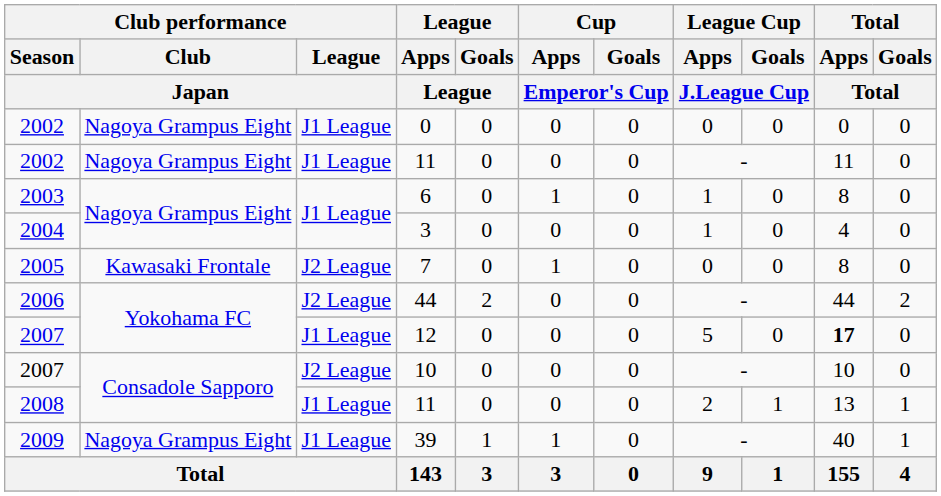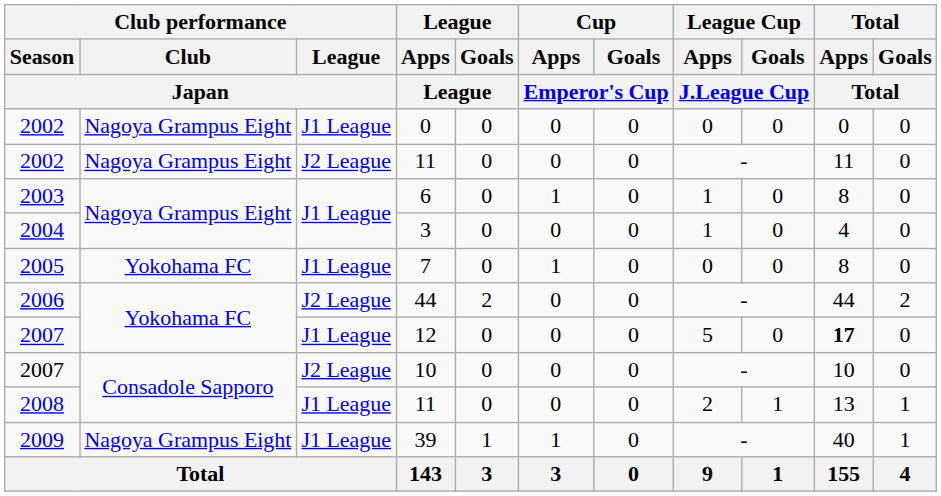 <table class="wikitable" style="text-align:center;">
 <tr>
 <th colspan=3>Club performance</th>
 <th colspan=2>League</th>
 <th colspan=2>Cup</th>
 <th colspan=2>League Cup</th>
 <th colspan=2>Total</th>
 </tr>
 <tr>
 <th>Season</th>
 <th>Club</th>
 <th>League</th>
 <th>Apps</th>
 <th>Goals</th>
 <th>Apps</th>
 <th>Goals</th>
 <th>Apps</th>
 <th>Goals</th>
 <th>Apps</th>
 <th>Goals</th>
 </tr>
 <tr>
 <th colspan=3>Japan</th>
 <th colspan=2>League</th>
 <th colspan=2><a href='#'>Emperor's Cup</a></th>
 <th colspan=2><a href='#'>J.League Cup</a></th>
 <th colspan=2>Total</th>
 </tr>
 <tr>
 <td><a href='#'>2002</a></td>
 <td><a href='#'>Nagoya Grampus Eight</a></td>
 <td><a href='#'>J1 League</a></td>
 <td>0</td>
 <td>0</td>
 <td>0</td>
 <td>0</td>
 <td>0</td>
 <td>0</td>
 <td>0</td>
 <td>0</td>
 </tr>
 <tr>
 <td><a href='#'>2002</a></td>
 <td><a href='#'>Nagoya Grampus Eight</a></td>
-<td><a href='#'>J1 League</a></td>
+<td><a href='#'>J2 League</a></td>
 <td>11</td>
 <td>0</td>
 <td>0</td>
 <td>0</td>
 <td colspan="2">-</td>
 <td>11</td>
 <td>0</td>
 </tr>
 <tr>
 <td><a href='#'>2003</a></td>
 <td rowspan="2"><a href='#'>Nagoya Grampus Eight</a></td>
 <td rowspan="2"><a href='#'>J1 League</a></td>
 <td>6</td>
 <td>0</td>
 <td>1</td>
 <td>0</td>
 <td>1</td>
 <td>0</td>
 <td>8</td>
 <td>0</td>
 </tr>
 <tr>
 <td><a href='#'>2004</a></td>
 <td>3</td>
 <td>0</td>
 <td>0</td>
 <td>0</td>
 <td>1</td>
 <td>0</td>
 <td>4</td>
 <td>0</td>
 </tr>
 <tr>
 <td><a href='#'>2005</a></td>
-<td><a href='#'>Kawasaki Frontale</a></td>
-<td><a href='#'>J2 League</a></td>
+<td><a href='#'>Yokohama FC</a></td>
+<td><a href='#'>J1 League</a></td>
 <td>7</td>
 <td>0</td>
 <td>1</td>
 <td>0</td>
 <td>0</td>
 <td>0</td>
 <td>8</td>
 <td>0</td>
 </tr>
 <tr>
 <td><a href='#'>2006</a></td>
 <td rowspan="2"><a href='#'>Yokohama FC</a></td>
 <td><a href='#'>J2 League</a></td>
 <td>44</td>
 <td>2</td>
 <td>0</td>
 <td>0</td>
 <td colspan="2">-</td>
 <td>44</td>
 <td>2</td>
 </tr>
 <tr>
 <td><a href='#'>2007</a></td>
 <td><a href='#'>J1 League</a></td>
 <td>12</td>
 <td>0</td>
 <td>0</td>
 <td>0</td>
 <td>5</td>
 <td>0</td>
 <td><strong>17</strong></td>
 <td>0</td>
 </tr>
 <tr>
 <td>2007</td>
 <td rowspan="2"><a href='#'>Consadole Sapporo</a></td>
 <td><a href='#'>J2 League</a></td>
 <td>10</td>
 <td>0</td>
 <td>0</td>
 <td>0</td>
 <td colspan="2">-</td>
 <td>10</td>
 <td>0</td>
 </tr>
 <tr>
 <td><a href='#'>2008</a></td>
 <td><a href='#'>J1 League</a></td>
 <td>11</td>
 <td>0</td>
 <td>0</td>
 <td>0</td>
 <td>2</td>
 <td>1</td>
 <td>13</td>
 <td>1</td>
 </tr>
 <tr>
 <td><a href='#'>2009</a></td>
 <td><a href='#'>Nagoya Grampus Eight</a></td>
 <td><a href='#'>J1 League</a></td>
 <td>39</td>
 <td>1</td>
 <td>1</td>
 <td>0</td>
 <td colspan="2">-</td>
 <td>40</td>
 <td>1</td>
 </tr>
 <tr>
 <th colspan=3>Total</th>
 <th>143</th>
 <th>3</th>
 <th>3</th>
 <th>0</th>
 <th>9</th>
 <th>1</th>
 <th>155</th>
 <th>4</th>
 </tr>
 </table>
